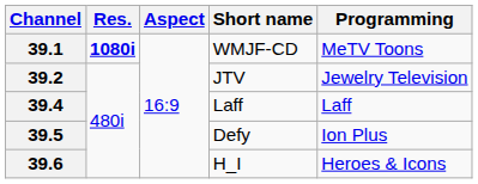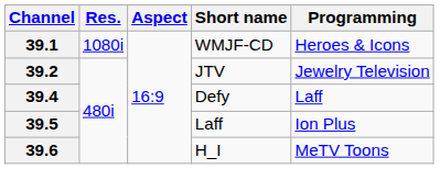 <table class="wikitable">
 <tr>
 <th scope = "col"><a href='#'>Channel</a></th>
 <th scope = "col"><a href='#'>Res.</a></th>
 <th scope = "col"><a href='#'>Aspect</a></th>
 <th scope = "col">Short name</th>
 <th scope = "col">Programming</th>
 </tr>
 <tr>
 <th scope = "row">39.1</th>
-<td><strong><a href='#'>1080i</a></strong></td>
+<td><a href='#'>1080i</a></td>
 <td rowspan=5><a href='#'>16:9</a></td>
 <td>WMJF-CD</td>
-<td><a href='#'>MeTV Toons</a></td>
+<td><a href='#'>Heroes & Icons</a></td>
 </tr>
 <tr>
 <th scope = "row">39.2</th>
 <td rowspan=4><a href='#'>480i</a></td>
 <td>JTV</td>
 <td><a href='#'>Jewelry Television</a></td>
 </tr>
 <tr>
 <th scope = "row">39.4</th>
-<td>Laff</td>
+<td>Defy</td>
 <td><a href='#'>Laff</a></td>
 </tr>
 <tr>
 <th scope = "row">39.5</th>
-<td>Defy</td>
+<td>Laff</td>
 <td><a href='#'>Ion Plus</a></td>
 </tr>
 <tr>
 <th scope = "row">39.6</th>
 <td>H_I</td>
-<td><a href='#'>Heroes & Icons</a></td>
+<td><a href='#'>MeTV Toons</a></td>
 </tr>
 </table>
